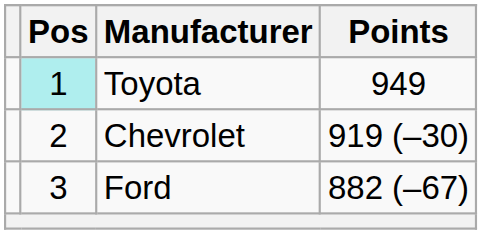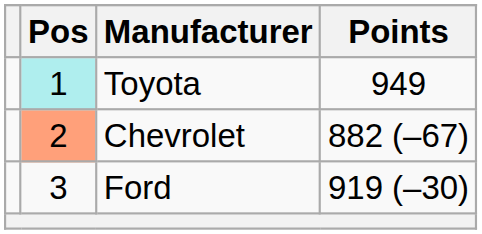 <table class="wikitable" style="font-size:95%">
 <tr>
 </tr>
 <tr>
 <th></th>
 <th>Pos</th>
 <th>Manufacturer</th>
 <th>Points</th>
 </tr>
 <tr>
 <td align="left"></td>
 <td style="background: paleturquoise; text-align:center;">1</td>
 <td>Toyota</td>
 <td style="text-align:center;">949</td>
 </tr>
 <tr>
 <td align="left"></td>
-<td style="text-align:center;">2</td>
+<td style="background: lightsalmon; text-align:center;">2</td>
 <td>Chevrolet</td>
-<td style="text-align:center;">919 (–30)</td>
+<td style="text-align:center;">882 (–67)</td>
 </tr>
 <tr>
 <td align="left"></td>
 <td style="text-align:center;">3</td>
 <td>Ford</td>
-<td style="text-align:center;">882 (–67)</td>
+<td style="text-align:center;">919 (–30)</td>
 </tr>
 <tr class="sortbottom">
 <th colspan="9"></th>
 </tr>
 </table>
